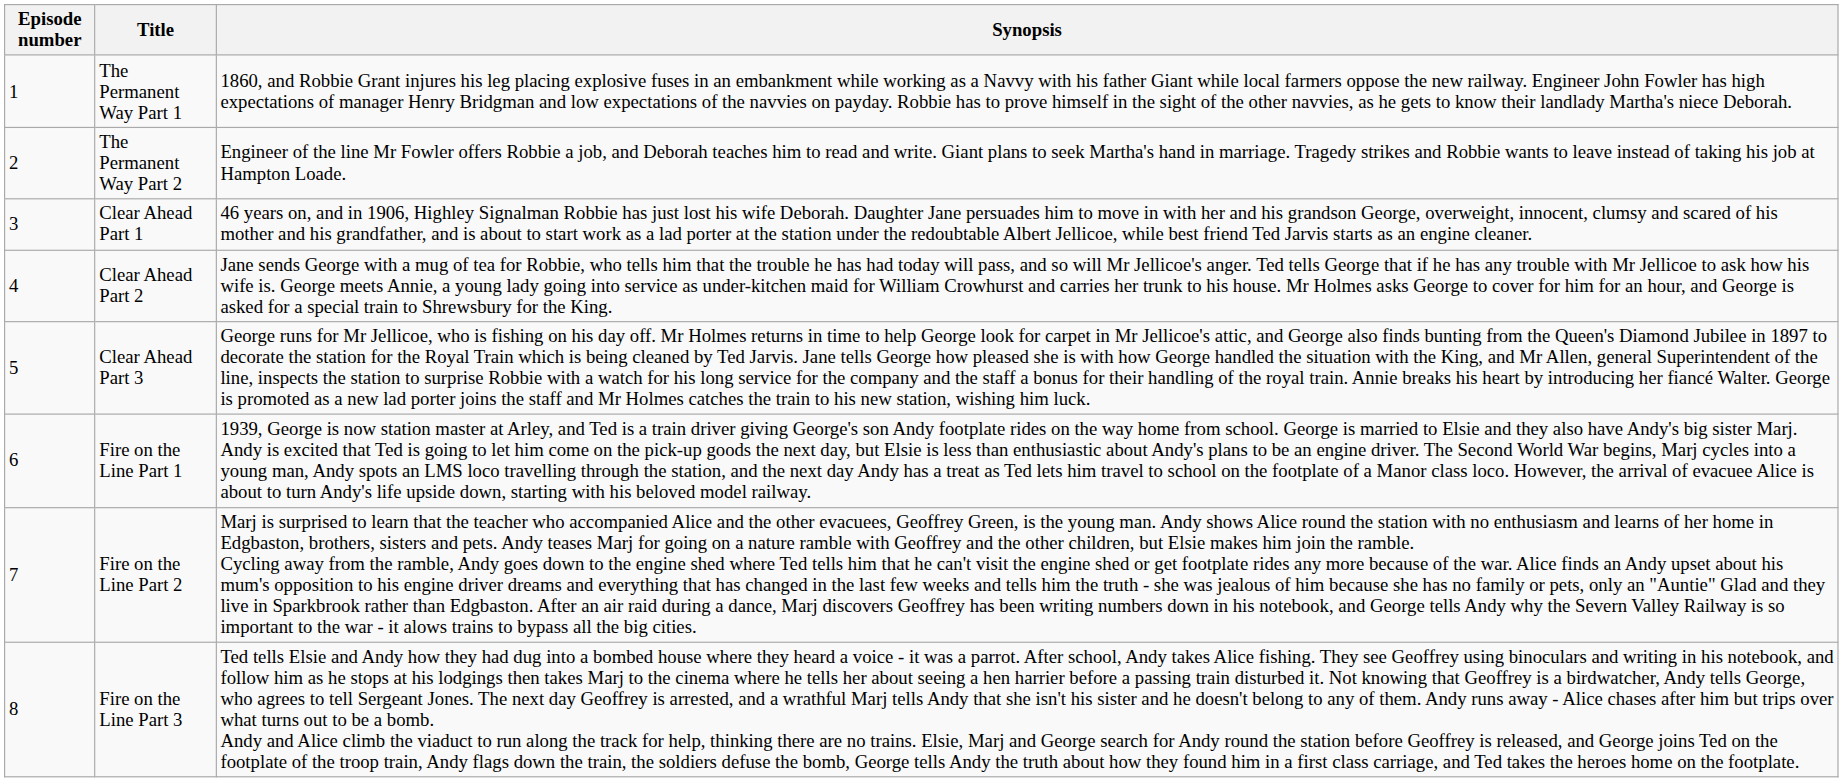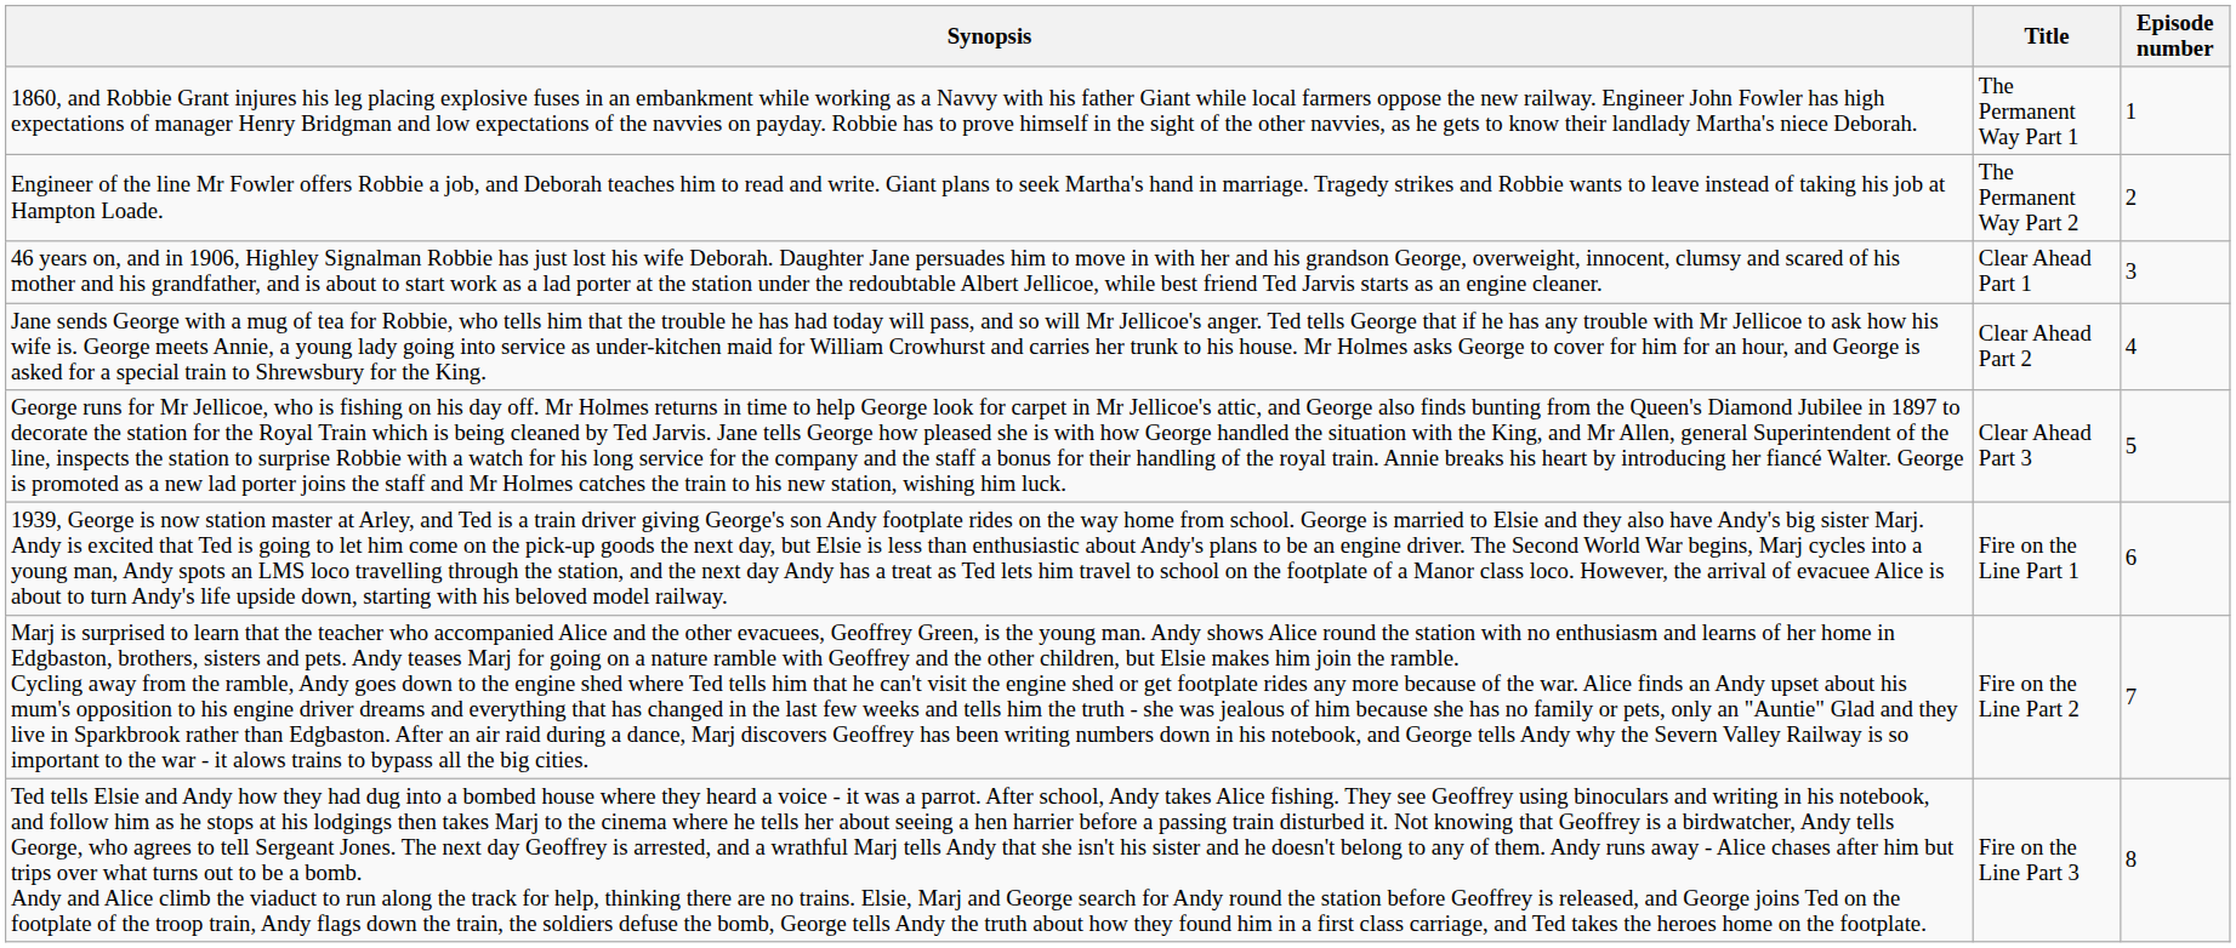 <table class="wikitable">
 <tr>
+<th>Synopsis</th>
+<th>Title</th>
 <th>Episode number</th>
-<th>Title</th>
-<th>Synopsis</th>
 </tr>
 <tr>
+<td>1860, and Robbie Grant injures his leg placing explosive fuses in an embankment while working as a Navvy with his father Giant while local farmers oppose the new railway.  Engineer John Fowler has high expectations of manager Henry Bridgman and low expectations of the navvies on payday. Robbie has to prove himself in the sight of the other navvies, as he gets to know their landlady Martha's niece Deborah.</td>
+<td>The Permanent Way Part 1</td>
 <td>1</td>
-<td>The Permanent Way Part 1</td>
-<td>1860, and Robbie Grant injures his leg placing explosive fuses in an embankment while working as a Navvy with his father Giant while local farmers oppose the new railway.  Engineer John Fowler has high expectations of manager Henry Bridgman and low expectations of the navvies on payday. Robbie has to prove himself in the sight of the other navvies, as he gets to know their landlady Martha's niece Deborah.</td>
 </tr>
 <tr>
+<td>Engineer of the line Mr Fowler offers Robbie a job, and Deborah teaches him to read and write. Giant plans to seek Martha's hand in marriage. Tragedy strikes and Robbie wants to leave instead of taking his job at Hampton Loade.</td>
+<td>The Permanent Way Part 2</td>
 <td>2</td>
-<td>The Permanent Way Part 2</td>
-<td>Engineer of the line Mr Fowler offers Robbie a job, and Deborah teaches him to read and write. Giant plans to seek Martha's hand in marriage. Tragedy strikes and Robbie wants to leave instead of taking his job at Hampton Loade.</td>
 </tr>
 <tr>
+<td>46 years on, and in 1906, Highley Signalman Robbie has just lost his wife Deborah.  Daughter Jane persuades him to move in with her and his grandson George, overweight, innocent, clumsy and scared of his mother and his grandfather, and is about to start work as a lad porter at the station under the redoubtable Albert Jellicoe, while best friend Ted Jarvis starts as an engine cleaner.</td>
+<td>Clear Ahead Part 1</td>
 <td>3</td>
-<td>Clear Ahead Part 1</td>
-<td>46 years on, and in 1906, Highley Signalman Robbie has just lost his wife Deborah.  Daughter Jane persuades him to move in with her and his grandson George, overweight, innocent, clumsy and scared of his mother and his grandfather, and is about to start work as a lad porter at the station under the redoubtable Albert Jellicoe, while best friend Ted Jarvis starts as an engine cleaner.</td>
 </tr>
 <tr>
+<td>Jane sends George with a mug of tea for Robbie, who tells him that the trouble he has had today will pass, and so will Mr Jellicoe's anger.  Ted tells George that if he has any trouble with Mr Jellicoe to ask how his wife is. George meets Annie, a young lady going into service as under-kitchen maid for William Crowhurst and carries her trunk to his house. Mr Holmes asks George to cover for him for an hour, and George is asked for a special train to Shrewsbury for the King.</td>
+<td>Clear Ahead Part 2</td>
 <td>4</td>
-<td>Clear Ahead Part 2</td>
-<td>Jane sends George with a mug of tea for Robbie, who tells him that the trouble he has had today will pass, and so will Mr Jellicoe's anger.  Ted tells George that if he has any trouble with Mr Jellicoe to ask how his wife is. George meets Annie, a young lady going into service as under-kitchen maid for William Crowhurst and carries her trunk to his house. Mr Holmes asks George to cover for him for an hour, and George is asked for a special train to Shrewsbury for the King.</td>
 </tr>
 <tr>
+<td>George runs for Mr Jellicoe, who is fishing on his day off.  Mr Holmes returns in time to help George look for carpet in Mr Jellicoe's attic, and George also finds bunting from the Queen's Diamond Jubilee in 1897 to decorate the station for the Royal Train which is being cleaned by Ted Jarvis.  Jane tells George how pleased she is with how George handled the situation with the King, and Mr Allen, general Superintendent of the line, inspects the station to surprise Robbie with a watch for his long service for the company and the staff a bonus for their handling of the royal train.  Annie breaks his heart by introducing her fiancé Walter. George is promoted as a new lad porter joins the staff and Mr Holmes catches the train to his new station, wishing him luck.</td>
+<td>Clear Ahead Part 3</td>
 <td>5</td>
-<td>Clear Ahead Part 3</td>
-<td>George runs for Mr Jellicoe, who is fishing on his day off.  Mr Holmes returns in time to help George look for carpet in Mr Jellicoe's attic, and George also finds bunting from the Queen's Diamond Jubilee in 1897 to decorate the station for the Royal Train which is being cleaned by Ted Jarvis.  Jane tells George how pleased she is with how George handled the situation with the King, and Mr Allen, general Superintendent of the line, inspects the station to surprise Robbie with a watch for his long service for the company and the staff a bonus for their handling of the royal train.  Annie breaks his heart by introducing her fiancé Walter. George is promoted as a new lad porter joins the staff and Mr Holmes catches the train to his new station, wishing him luck.</td>
 </tr>
 <tr>
+<td>1939, George is now station master at Arley, and Ted is a train driver giving George's son Andy footplate rides on the way home from school.  George is married to Elsie and they also have Andy's big sister Marj.  Andy is excited that Ted is going to let him come on the pick-up goods the next day, but Elsie is less than enthusiastic about Andy's plans to be an engine driver.  The Second World War begins, Marj cycles into a young man, Andy spots an LMS loco travelling through the station, and the next day Andy has a treat as Ted lets him travel to school on the footplate of a Manor class loco.  However, the arrival of evacuee Alice is about to turn Andy's life upside down, starting with his beloved model railway.</td>
+<td>Fire on the Line Part 1</td>
 <td>6</td>
-<td>Fire on the Line Part 1</td>
-<td>1939, George is now station master at Arley, and Ted is a train driver giving George's son Andy footplate rides on the way home from school.  George is married to Elsie and they also have Andy's big sister Marj.  Andy is excited that Ted is going to let him come on the pick-up goods the next day, but Elsie is less than enthusiastic about Andy's plans to be an engine driver.  The Second World War begins, Marj cycles into a young man, Andy spots an LMS loco travelling through the station, and the next day Andy has a treat as Ted lets him travel to school on the footplate of a Manor class loco.  However, the arrival of evacuee Alice is about to turn Andy's life upside down, starting with his beloved model railway.</td>
 </tr>
 <tr>
+<td>Marj is surprised to learn that the teacher who accompanied Alice and the other evacuees, Geoffrey Green, is the young man.  Andy shows Alice round the station with no enthusiasm and learns of her home in Edgbaston, brothers, sisters and pets.  Andy teases Marj for going on a nature ramble with Geoffrey and the other children, but Elsie makes him join the ramble.<br>Cycling away from the ramble, Andy goes down to the engine shed where Ted tells him that he can't visit the engine shed or get footplate rides any more because of the war.  Alice finds an Andy upset about his mum's opposition to his engine driver dreams and everything that has changed in the last few weeks and tells him the truth - she was jealous of him because she has no family or pets, only an "Auntie" Glad and they live in Sparkbrook rather than Edgbaston.  After an air raid during a dance, Marj discovers Geoffrey has been writing numbers down in his notebook, and George tells Andy why the Severn Valley Railway is so important to the war - it alows trains to bypass all the big cities.</td>
+<td>Fire on the Line Part 2</td>
 <td>7</td>
-<td>Fire on the Line Part 2</td>
-<td>Marj is surprised to learn that the teacher who accompanied Alice and the other evacuees, Geoffrey Green, is the young man.  Andy shows Alice round the station with no enthusiasm and learns of her home in Edgbaston, brothers, sisters and pets.  Andy teases Marj for going on a nature ramble with Geoffrey and the other children, but Elsie makes him join the ramble.<br>Cycling away from the ramble, Andy goes down to the engine shed where Ted tells him that he can't visit the engine shed or get footplate rides any more because of the war.  Alice finds an Andy upset about his mum's opposition to his engine driver dreams and everything that has changed in the last few weeks and tells him the truth - she was jealous of him because she has no family or pets, only an "Auntie" Glad and they live in Sparkbrook rather than Edgbaston.  After an air raid during a dance, Marj discovers Geoffrey has been writing numbers down in his notebook, and George tells Andy why the Severn Valley Railway is so important to the war - it alows trains to bypass all the big cities.</td>
 </tr>
 <tr>
+<td>Ted tells Elsie and Andy how they had dug into a bombed house where they heard a voice - it was a parrot.  After school, Andy takes Alice fishing.  They see Geoffrey using binoculars and writing in his notebook, and follow him as he stops at his lodgings then takes Marj to the cinema where he tells her about seeing a hen harrier before a passing train disturbed it.  Not knowing that Geoffrey is a birdwatcher, Andy tells George, who agrees to tell Sergeant Jones.  The next day Geoffrey is arrested, and a wrathful Marj tells Andy that she isn't his sister and he doesn't belong to any of them.  Andy runs away - Alice chases after him but trips over what turns out to be a bomb.<br>Andy and Alice climb the viaduct to run along the track for help, thinking there are no trains.  Elsie, Marj and George search for Andy round the station before Geoffrey is released, and George joins Ted on the footplate of the troop train, Andy flags down the train, the soldiers defuse the bomb, George tells Andy the truth about how they found him in a first class carriage, and Ted takes the heroes home on the footplate.</td>
+<td>Fire on the Line Part 3</td>
 <td>8</td>
-<td>Fire on the Line Part 3</td>
-<td>Ted tells Elsie and Andy how they had dug into a bombed house where they heard a voice - it was a parrot.  After school, Andy takes Alice fishing.  They see Geoffrey using binoculars and writing in his notebook, and follow him as he stops at his lodgings then takes Marj to the cinema where he tells her about seeing a hen harrier before a passing train disturbed it.  Not knowing that Geoffrey is a birdwatcher, Andy tells George, who agrees to tell Sergeant Jones.  The next day Geoffrey is arrested, and a wrathful Marj tells Andy that she isn't his sister and he doesn't belong to any of them.  Andy runs away - Alice chases after him but trips over what turns out to be a bomb.<br>Andy and Alice climb the viaduct to run along the track for help, thinking there are no trains.  Elsie, Marj and George search for Andy round the station before Geoffrey is released, and George joins Ted on the footplate of the troop train, Andy flags down the train, the soldiers defuse the bomb, George tells Andy the truth about how they found him in a first class carriage, and Ted takes the heroes home on the footplate.</td>
 </tr>
 </table>
